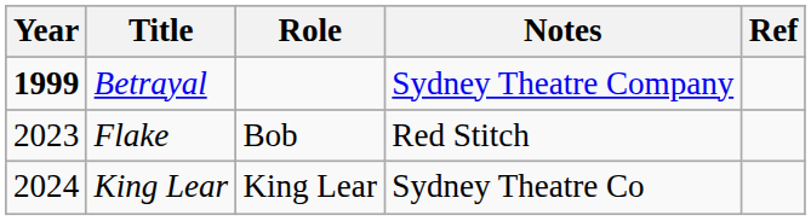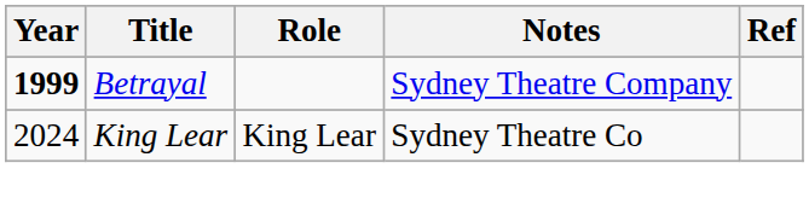 <table class="wikitable">
 <tr>
 <th>Year</th>
 <th>Title</th>
 <th>Role</th>
 <th>Notes</th>
 <th>Ref</th>
 </tr>
 <tr>
 <td><strong>1999</strong></td>
 <td><em><a href='#'>Betrayal</a></em></td>
 <td></td>
 <td><a href='#'>Sydney Theatre Company</a></td>
 <td></td>
 </tr>
 <tr>
-<td>2023</td>
-<td><em>Flake</em></td>
-<td>Bob</td>
-<td>Red Stitch</td>
-<td></td>
-</tr>
-<tr>
 <td>2024</td>
 <td><em>King Lear</em></td>
 <td>King Lear</td>
 <td>Sydney Theatre Co</td>
 <td></td>
 </tr>
 </table>
